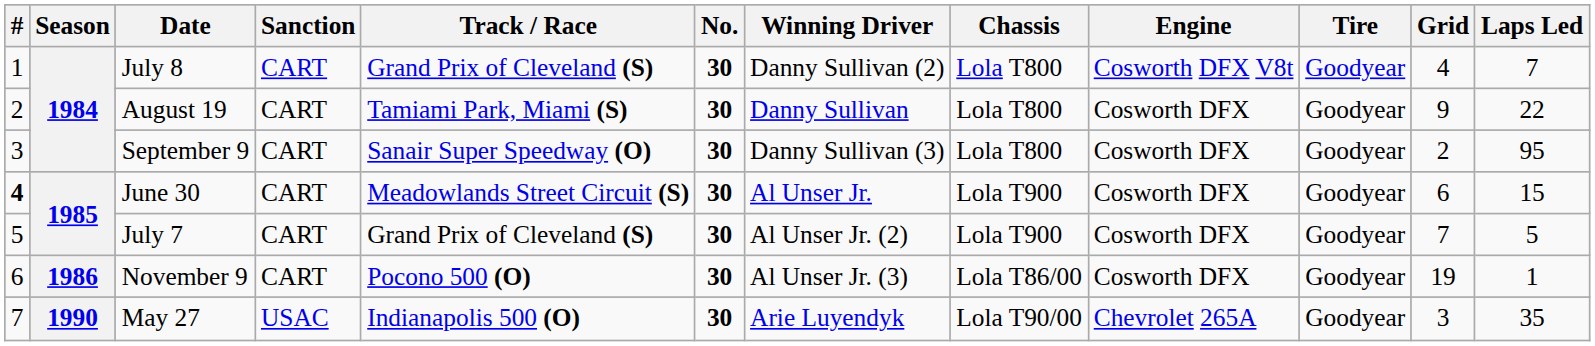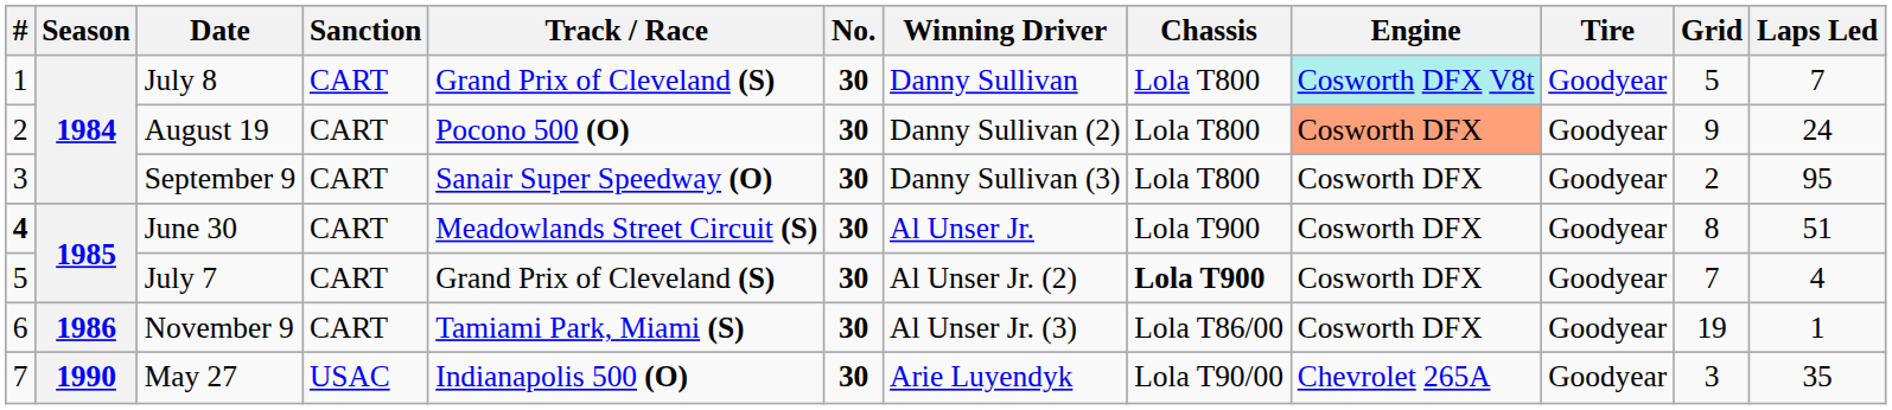 <table class="wikitable" style="font-size:95%;">
 <tr>
 <th>#</th>
 <th>Season</th>
 <th>Date</th>
 <th>Sanction</th>
 <th>Track / Race</th>
 <th>No.</th>
 <th>Winning Driver</th>
 <th>Chassis</th>
 <th>Engine</th>
 <th>Tire</th>
 <th>Grid</th>
 <th>Laps Led</th>
 </tr>
 <tr>
 <td>1</td>
 <th rowspan=3><a href='#'>1984</a></th>
 <td>July 8</td>
 <td><a href='#'>CART</a></td>
 <td><a href='#'>Grand Prix of Cleveland</a> <strong>(S)</strong></td>
 <td align=center><strong>30</strong></td>
-<td> Danny Sullivan (2)</td>
+<td> <a href='#'>Danny Sullivan</a></td>
 <td><a href='#'>Lola</a> T800</td>
-<td><a href='#'>Cosworth</a> <a href='#'>DFX</a> <a href='#'>V8</a><a href='#'>t</a></td>
+<td style="background: paleturquoise;"><a href='#'>Cosworth</a> <a href='#'>DFX</a> <a href='#'>V8</a><a href='#'>t</a></td>
 <td><a href='#'>Goodyear</a></td>
-<td align=center>4</td>
+<td align=center>5</td>
 <td align=center>7</td>
 </tr>
 <tr>
 <td>2</td>
 <td>August 19</td>
 <td>CART</td>
-<td><a href='#'>Tamiami Park, Miami</a> <strong>(S)</strong></td>
+<td><a href='#'>Pocono 500</a> <strong>(O)</strong></td>
 <td align=center><strong>30</strong></td>
-<td> <a href='#'>Danny Sullivan</a></td>
+<td> Danny Sullivan (2)</td>
 <td>Lola T800</td>
-<td>Cosworth DFX</td>
+<td style="background: lightsalmon;">Cosworth DFX</td>
 <td>Goodyear</td>
 <td align=center>9</td>
-<td align=center>22</td>
+<td align=center>24</td>
 </tr>
 <tr>
 <td>3</td>
 <td>September 9</td>
 <td>CART</td>
 <td><a href='#'>Sanair Super Speedway</a> <strong>(O)</strong></td>
 <td align=center><strong>30</strong></td>
 <td> Danny Sullivan (3)</td>
 <td>Lola T800</td>
 <td>Cosworth DFX</td>
 <td>Goodyear</td>
 <td align=center>2</td>
 <td align=center>95</td>
 </tr>
 <tr>
 <td><strong>4</strong></td>
 <th rowspan=2><a href='#'>1985</a></th>
 <td>June 30</td>
 <td>CART</td>
 <td><a href='#'>Meadowlands Street Circuit</a> <strong>(S)</strong></td>
 <td align="center"><strong>30</strong></td>
 <td> <a href='#'>Al Unser Jr.</a></td>
 <td>Lola T900</td>
 <td>Cosworth DFX</td>
 <td>Goodyear</td>
-<td align=center>6</td>
-<td align=center>15</td>
+<td align=center>8</td>
+<td align=center>51</td>
 </tr>
 <tr>
 <td>5</td>
 <td>July 7</td>
 <td>CART</td>
 <td>Grand Prix of Cleveland <strong>(S)</strong></td>
 <td align="center"><strong>30</strong></td>
 <td> Al Unser Jr. (2)</td>
-<td>Lola T900</td>
+<td><strong>Lola T900</strong></td>
 <td>Cosworth DFX</td>
 <td>Goodyear</td>
 <td align=center>7</td>
-<td align=center>5</td>
+<td align=center>4</td>
 </tr>
 <tr>
 <td>6</td>
 <th><a href='#'>1986</a></th>
 <td>November 9</td>
 <td>CART</td>
-<td><a href='#'>Pocono 500</a> <strong>(O)</strong></td>
+<td><a href='#'>Tamiami Park, Miami</a> <strong>(S)</strong></td>
 <td align="center"><strong>30</strong></td>
 <td> Al Unser Jr. (3)</td>
 <td>Lola T86/00</td>
 <td>Cosworth DFX</td>
 <td>Goodyear</td>
 <td align=center>19</td>
 <td align=center>1</td>
 </tr>
 <tr>
 <td>7</td>
 <th><a href='#'>1990</a></th>
 <td>May 27</td>
 <td><a href='#'>USAC</a></td>
 <td><a href='#'>Indianapolis 500</a> <strong>(O)</strong></td>
 <td align="center"><strong>30</strong></td>
 <td align="left"> <a href='#'>Arie Luyendyk</a></td>
 <td>Lola T90/00</td>
 <td><a href='#'>Chevrolet</a> <a href='#'>265A</a></td>
 <td>Goodyear</td>
 <td align=center>3</td>
 <td align=center>35</td>
 </tr>
 </table>
